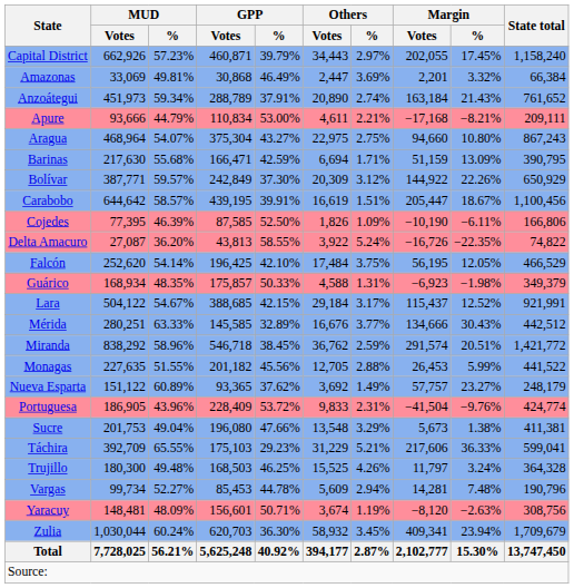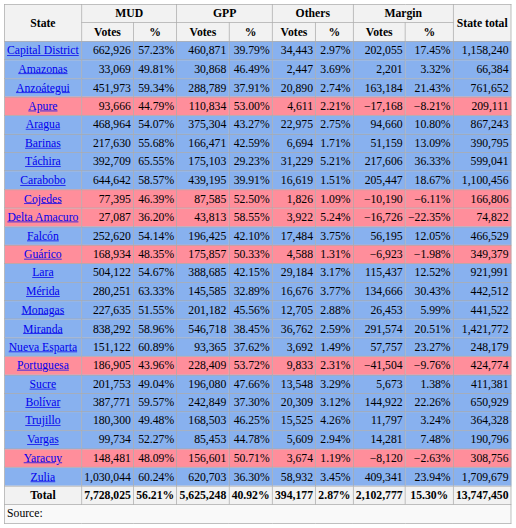 <table class="wikitable sortable" style="text-align:right">
 <tr>
 <th rowspan=2>State</th>
 <th colspan=2>MUD</th>
 <th colspan=2>GPP</th>
 <th colspan=2>Others</th>
 <th colspan=2>Margin</th>
 <th rowspan=2>State total</th>
 </tr>
 <tr>
 <th>Votes</th>
 <th>%</th>
 <th>Votes</th>
 <th>%</th>
 <th>Votes</th>
 <th>%</th>
 <th>Votes</th>
 <th>%</th>
 </tr>
 <tr Style="background:#88B1EF;" |>
 <td style="text-align:center;"><a href='#'>Capital District</a></td>
 <td>662,926</td>
 <td>57.23%</td>
 <td>460,871</td>
 <td>39.79%</td>
 <td>34,443</td>
 <td>2.97%</td>
 <td>202,055</td>
 <td>17.45%</td>
 <td>1,158,240</td>
 </tr>
 <tr Style="background:#88B1EF;" |>
 <td style="text-align:center;"><a href='#'>Amazonas</a></td>
 <td>33,069</td>
 <td>49.81%</td>
 <td>30,868</td>
 <td>46.49%</td>
 <td>2,447</td>
 <td>3.69%</td>
 <td>2,201</td>
 <td>3.32%</td>
 <td>66,384</td>
 </tr>
 <tr Style="background:#88B1EF;" |>
 <td style="text-align:center;"><a href='#'>Anzoátegui</a></td>
 <td>451,973</td>
 <td>59.34%</td>
 <td>288,789</td>
 <td>37.91%</td>
 <td>20,890</td>
 <td>2.74%</td>
 <td>163,184</td>
 <td>21.43%</td>
 <td>761,652</td>
 </tr>
 <tr Style="background:#FF8E9B;">
 <td style="text-align:center;"><a href='#'>Apure</a></td>
 <td>93,666</td>
 <td>44.79%</td>
 <td>110,834</td>
 <td>53.00%</td>
 <td>4,611</td>
 <td>2.21%</td>
 <td>−17,168</td>
 <td>−8.21%</td>
 <td>209,111</td>
 </tr>
 <tr Style="background:#88B1EF;" |>
 <td style="text-align:center;"><a href='#'>Aragua</a></td>
 <td>468,964</td>
 <td>54.07%</td>
 <td>375,304</td>
 <td>43.27%</td>
 <td>22,975</td>
 <td>2.75%</td>
 <td>94,660</td>
 <td>10.80%</td>
 <td>867,243</td>
 </tr>
 <tr Style="background:#88B1EF;" |>
 <td style="text-align:center;"><a href='#'>Barinas</a></td>
 <td>217,630</td>
 <td>55.68%</td>
 <td>166,471</td>
 <td>42.59%</td>
 <td>6,694</td>
 <td>1.71%</td>
 <td>51,159</td>
 <td>13.09%</td>
 <td>390,795</td>
 </tr>
 <tr Style="background:#88B1EF;" |>
-<td style="text-align:center;"><a href='#'>Bolívar</a></td>
-<td>387,771</td>
-<td>59.57%</td>
-<td>242,849</td>
-<td>37.30%</td>
-<td>20,309</td>
-<td>3.12%</td>
-<td>144,922</td>
-<td>22.26%</td>
-<td>650,929</td>
+<td style="text-align:center;"><a href='#'>Táchira</a></td>
+<td>392,709</td>
+<td>65.55%</td>
+<td>175,103</td>
+<td>29.23%</td>
+<td>31,229</td>
+<td>5.21%</td>
+<td>217,606</td>
+<td>36.33%</td>
+<td>599,041</td>
 </tr>
 <tr Style="background:#88B1EF;" |>
 <td style="text-align:center;"><a href='#'>Carabobo</a></td>
 <td>644,642</td>
 <td>58.57%</td>
 <td>439,195</td>
 <td>39.91%</td>
 <td>16,619</td>
 <td>1.51%</td>
 <td>205,447</td>
 <td>18.67%</td>
 <td>1,100,456</td>
 </tr>
 <tr Style="background:#FF8E9B;">
 <td style="text-align:center;"><a href='#'>Cojedes</a></td>
 <td>77,395</td>
 <td>46.39%</td>
 <td>87,585</td>
 <td>52.50%</td>
 <td>1,826</td>
 <td>1.09%</td>
 <td>−10,190</td>
 <td>−6.11%</td>
 <td>166,806</td>
 </tr>
 <tr Style="background:#FF8E9B;">
 <td style="text-align:center;"><a href='#'>Delta Amacuro</a></td>
 <td>27,087</td>
 <td>36.20%</td>
 <td>43,813</td>
 <td>58.55%</td>
 <td>3,922</td>
 <td>5.24%</td>
 <td>−16,726</td>
 <td>−22.35%</td>
 <td>74,822</td>
 </tr>
 <tr Style="background:#88B1EF;" |>
 <td style="text-align:center;"><a href='#'>Falcón</a></td>
 <td>252,620</td>
 <td>54.14%</td>
 <td>196,425</td>
 <td>42.10%</td>
 <td>17,484</td>
 <td>3.75%</td>
 <td>56,195</td>
 <td>12.05%</td>
 <td>466,529</td>
 </tr>
 <tr Style="background:#FF8E9B;">
 <td style="text-align:center;"><a href='#'>Guárico</a></td>
 <td>168,934</td>
 <td>48.35%</td>
 <td>175,857</td>
 <td>50.33%</td>
 <td>4,588</td>
 <td>1.31%</td>
 <td>−6,923</td>
 <td>−1.98%</td>
 <td>349,379</td>
 </tr>
 <tr Style="background:#88B1EF;" |>
 <td style="text-align:center;"><a href='#'>Lara</a></td>
 <td>504,122</td>
 <td>54.67%</td>
 <td>388,685</td>
 <td>42.15%</td>
 <td>29,184</td>
 <td>3.17%</td>
 <td>115,437</td>
 <td>12.52%</td>
 <td>921,991</td>
 </tr>
 <tr Style="background:#88B1EF;" |>
 <td style="text-align:center;"><a href='#'>Mérida</a></td>
 <td>280,251</td>
 <td>63.33%</td>
 <td>145,585</td>
 <td>32.89%</td>
 <td>16,676</td>
 <td>3.77%</td>
 <td>134,666</td>
 <td>30.43%</td>
 <td>442,512</td>
 </tr>
 <tr Style="background:#88B1EF;" |>
+<td style="text-align:center;"><a href='#'>Monagas</a></td>
+<td>227,635</td>
+<td>51.55%</td>
+<td>201,182</td>
+<td>45.56%</td>
+<td>12,705</td>
+<td>2.88%</td>
+<td>26,453</td>
+<td>5.99%</td>
+<td>441,522</td>
+</tr>
+<tr Style="background:#88B1EF;" |>
 <td style="text-align:center;"><a href='#'>Miranda</a></td>
 <td>838,292</td>
 <td>58.96%</td>
 <td>546,718</td>
 <td>38.45%</td>
 <td>36,762</td>
 <td>2.59%</td>
 <td>291,574</td>
 <td>20.51%</td>
 <td>1,421,772</td>
-</tr>
-<tr Style="background:#88B1EF;" |>
-<td style="text-align:center;"><a href='#'>Monagas</a></td>
-<td>227,635</td>
-<td>51.55%</td>
-<td>201,182</td>
-<td>45.56%</td>
-<td>12,705</td>
-<td>2.88%</td>
-<td>26,453</td>
-<td>5.99%</td>
-<td>441,522</td>
 </tr>
 <tr Style="background:#88B1EF;" |>
 <td style="text-align:center;"><a href='#'>Nueva Esparta</a></td>
 <td>151,122</td>
 <td>60.89%</td>
 <td>93,365</td>
 <td>37.62%</td>
 <td>3,692</td>
 <td>1.49%</td>
 <td>57,757</td>
 <td>23.27%</td>
 <td>248,179</td>
 </tr>
 <tr Style="background:#FF8E9B;">
 <td style="text-align:center;"><a href='#'>Portuguesa</a></td>
 <td>186,905</td>
 <td>43.96%</td>
 <td>228,409</td>
 <td>53.72%</td>
 <td>9,833</td>
 <td>2.31%</td>
 <td>−41,504</td>
 <td>−9.76%</td>
 <td>424,774</td>
 </tr>
 <tr Style="background:#88B1EF;" |>
 <td style="text-align:center;"><a href='#'>Sucre</a></td>
 <td>201,753</td>
 <td>49.04%</td>
 <td>196,080</td>
 <td>47.66%</td>
 <td>13,548</td>
 <td>3.29%</td>
 <td>5,673</td>
 <td>1.38%</td>
 <td>411,381</td>
 </tr>
 <tr Style="background:#88B1EF;" |>
-<td style="text-align:center;"><a href='#'>Táchira</a></td>
-<td>392,709</td>
-<td>65.55%</td>
-<td>175,103</td>
-<td>29.23%</td>
-<td>31,229</td>
-<td>5.21%</td>
-<td>217,606</td>
-<td>36.33%</td>
-<td>599,041</td>
+<td style="text-align:center;"><a href='#'>Bolívar</a></td>
+<td>387,771</td>
+<td>59.57%</td>
+<td>242,849</td>
+<td>37.30%</td>
+<td>20,309</td>
+<td>3.12%</td>
+<td>144,922</td>
+<td>22.26%</td>
+<td>650,929</td>
 </tr>
 <tr Style="background:#88B1EF;" |>
 <td style="text-align:center;"><a href='#'>Trujillo</a></td>
 <td>180,300</td>
 <td>49.48%</td>
 <td>168,503</td>
 <td>46.25%</td>
 <td>15,525</td>
 <td>4.26%</td>
 <td>11,797</td>
 <td>3.24%</td>
 <td>364,328</td>
 </tr>
 <tr Style="background:#88B1EF;" |>
 <td style="text-align:center;"><a href='#'>Vargas</a></td>
 <td>99,734</td>
 <td>52.27%</td>
 <td>85,453</td>
 <td>44.78%</td>
 <td>5,609</td>
 <td>2.94%</td>
 <td>14,281</td>
 <td>7.48%</td>
 <td>190,796</td>
 </tr>
 <tr Style="background:#FF8E9B;">
 <td style="text-align:center;"><a href='#'>Yaracuy</a></td>
 <td>148,481</td>
 <td>48.09%</td>
 <td>156,601</td>
 <td>50.71%</td>
 <td>3,674</td>
 <td>1.19%</td>
 <td>−8,120</td>
 <td>−2.63%</td>
 <td>308,756</td>
 </tr>
 <tr Style="background:#88B1EF;" |>
 <td style="text-align:center;"><a href='#'>Zulia</a></td>
 <td>1,030,044</td>
 <td>60.24%</td>
 <td>620,703</td>
 <td>36.30%</td>
 <td>58,932</td>
 <td>3.45%</td>
 <td>409,341</td>
 <td>23.94%</td>
 <td>1,709,679</td>
 </tr>
 <tr class=sortbottom>
 <th>Total</th>
 <th>7,728,025</th>
 <th>56.21%</th>
 <th>5,625,248</th>
 <th>40.92%</th>
 <th>394,177</th>
 <th>2.87%</th>
 <th>2,102,777</th>
 <th>15.30%</th>
 <th>13,747,450</th>
 </tr>
 <tr class=sortbottom>
 <td align=left colspan=10>Source: </td>
 </tr>
 </table>
